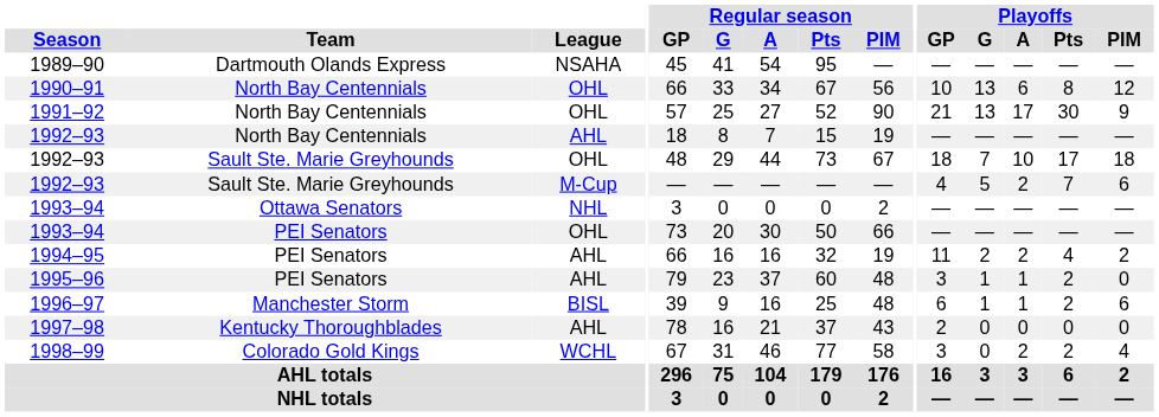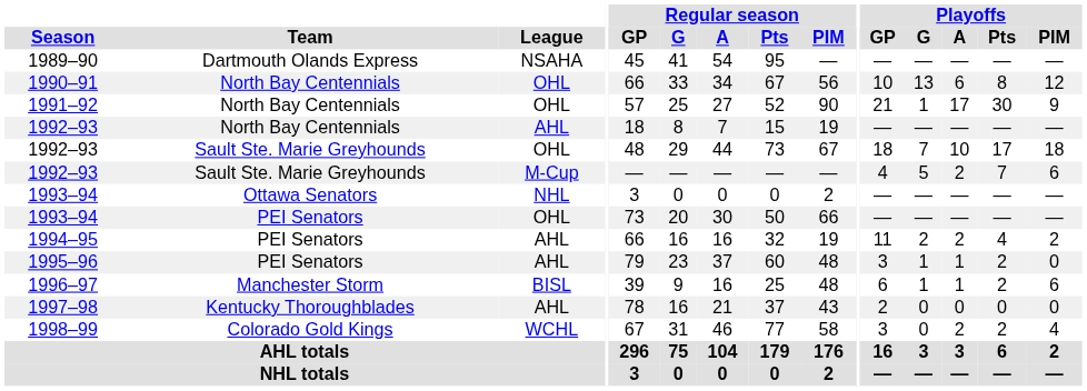 <table border="0" cellpadding="1" cellspacing="0" style="text-align:center; width:60em">
 <tr bgcolor="#e0e0e0">
 <th colspan="3" bgcolor="#ffffff"></th>
 <th rowspan="100" bgcolor="#ffffff"></th>
 <th colspan="5"><a href='#'>Regular season</a></th>
 <th rowspan="100" bgcolor="#ffffff"></th>
 <th colspan="5"><a href='#'>Playoffs</a></th>
 </tr>
 <tr bgcolor="#e0e0e0">
 <th><a href='#'>Season</a></th>
 <th>Team</th>
 <th>League</th>
 <th>GP</th>
 <th><a href='#'>G</a></th>
 <th><a href='#'>A</a></th>
 <th><a href='#'>Pts</a></th>
 <th><a href='#'>PIM</a></th>
 <th>GP</th>
 <th>G</th>
 <th>A</th>
 <th>Pts</th>
 <th>PIM</th>
 </tr>
 <tr>
 <td>1989–90</td>
 <td>Dartmouth Olands Express</td>
 <td>NSAHA</td>
 <td>45</td>
 <td>41</td>
 <td>54</td>
 <td>95</td>
 <td>—</td>
 <td>—</td>
 <td>—</td>
 <td>—</td>
 <td>—</td>
 <td>—</td>
 </tr>
 <tr bgcolor="#f0f0f0">
 <td><a href='#'>1990–91</a></td>
 <td><a href='#'>North Bay Centennials</a></td>
 <td><a href='#'>OHL</a></td>
 <td>66</td>
 <td>33</td>
 <td>34</td>
 <td>67</td>
 <td>56</td>
 <td>10</td>
 <td>13</td>
 <td>6</td>
 <td>8</td>
 <td>12</td>
 </tr>
 <tr>
 <td><a href='#'>1991–92</a></td>
 <td>North Bay Centennials</td>
 <td>OHL</td>
 <td>57</td>
 <td>25</td>
 <td>27</td>
 <td>52</td>
 <td>90</td>
 <td>21</td>
-<td>13</td>
+<td>1</td>
 <td>17</td>
 <td>30</td>
 <td>9</td>
 </tr>
 <tr bgcolor="#f0f0f0">
 <td><a href='#'>1992–93</a></td>
 <td>North Bay Centennials</td>
 <td><a href='#'>AHL</a></td>
 <td>18</td>
 <td>8</td>
 <td>7</td>
 <td>15</td>
 <td>19</td>
 <td>—</td>
 <td>—</td>
 <td>—</td>
 <td>—</td>
 <td>—</td>
 </tr>
 <tr>
 <td>1992–93</td>
 <td><a href='#'>Sault Ste. Marie Greyhounds</a></td>
 <td>OHL</td>
 <td>48</td>
 <td>29</td>
 <td>44</td>
 <td>73</td>
 <td>67</td>
 <td>18</td>
 <td>7</td>
 <td>10</td>
 <td>17</td>
 <td>18</td>
 </tr>
 <tr bgcolor="#f0f0f0">
 <td><a href='#'>1992–93</a></td>
 <td>Sault Ste. Marie Greyhounds</td>
 <td><a href='#'>M-Cup</a></td>
 <td>—</td>
 <td>—</td>
 <td>—</td>
 <td>—</td>
 <td>—</td>
 <td>4</td>
 <td>5</td>
 <td>2</td>
 <td>7</td>
 <td>6</td>
 </tr>
 <tr>
 <td><a href='#'>1993–94</a></td>
 <td><a href='#'>Ottawa Senators</a></td>
 <td><a href='#'>NHL</a></td>
 <td>3</td>
 <td>0</td>
 <td>0</td>
 <td>0</td>
 <td>2</td>
 <td>—</td>
 <td>—</td>
 <td>—</td>
 <td>—</td>
 <td>—</td>
 </tr>
 <tr bgcolor="#f0f0f0">
 <td><a href='#'>1993–94</a></td>
 <td><a href='#'>PEI Senators</a></td>
 <td>OHL</td>
 <td>73</td>
 <td>20</td>
 <td>30</td>
 <td>50</td>
 <td>66</td>
 <td>—</td>
 <td>—</td>
 <td>—</td>
 <td>—</td>
 <td>—</td>
 </tr>
 <tr>
 <td><a href='#'>1994–95</a></td>
 <td>PEI Senators</td>
 <td>AHL</td>
 <td>66</td>
 <td>16</td>
 <td>16</td>
 <td>32</td>
 <td>19</td>
 <td>11</td>
 <td>2</td>
 <td>2</td>
 <td>4</td>
 <td>2</td>
 </tr>
 <tr bgcolor="#f0f0f0">
 <td><a href='#'>1995–96</a></td>
 <td>PEI Senators</td>
 <td>AHL</td>
 <td>79</td>
 <td>23</td>
 <td>37</td>
 <td>60</td>
 <td>48</td>
 <td>3</td>
 <td>1</td>
 <td>1</td>
 <td>2</td>
 <td>0</td>
 </tr>
 <tr>
 <td><a href='#'>1996–97</a></td>
 <td><a href='#'>Manchester Storm</a></td>
 <td><a href='#'>BISL</a></td>
 <td>39</td>
 <td>9</td>
 <td>16</td>
 <td>25</td>
 <td>48</td>
 <td>6</td>
 <td>1</td>
 <td>1</td>
 <td>2</td>
 <td>6</td>
 </tr>
 <tr bgcolor="#f0f0f0">
 <td><a href='#'>1997–98</a></td>
 <td><a href='#'>Kentucky Thoroughblades</a></td>
 <td>AHL</td>
 <td>78</td>
 <td>16</td>
 <td>21</td>
 <td>37</td>
 <td>43</td>
 <td>2</td>
 <td>0</td>
 <td>0</td>
 <td>0</td>
 <td>0</td>
 </tr>
 <tr>
 <td><a href='#'>1998–99</a></td>
 <td><a href='#'>Colorado Gold Kings</a></td>
 <td><a href='#'>WCHL</a></td>
 <td>67</td>
 <td>31</td>
 <td>46</td>
 <td>77</td>
 <td>58</td>
 <td>3</td>
 <td>0</td>
 <td>2</td>
 <td>2</td>
 <td>4</td>
 </tr>
 <tr bgcolor="#e0e0e0">
 <th colspan="3">AHL totals</th>
 <th>296</th>
 <th>75</th>
 <th>104</th>
 <th>179</th>
 <th>176</th>
 <th>16</th>
 <th>3</th>
 <th>3</th>
 <th>6</th>
 <th>2</th>
 </tr>
 <tr bgcolor="#e0e0e0">
 <th colspan="3">NHL totals</th>
 <th>3</th>
 <th>0</th>
 <th>0</th>
 <th>0</th>
 <th>2</th>
 <th>—</th>
 <th>—</th>
 <th>—</th>
 <th>—</th>
 <th>—</th>
 </tr>
 </table>
